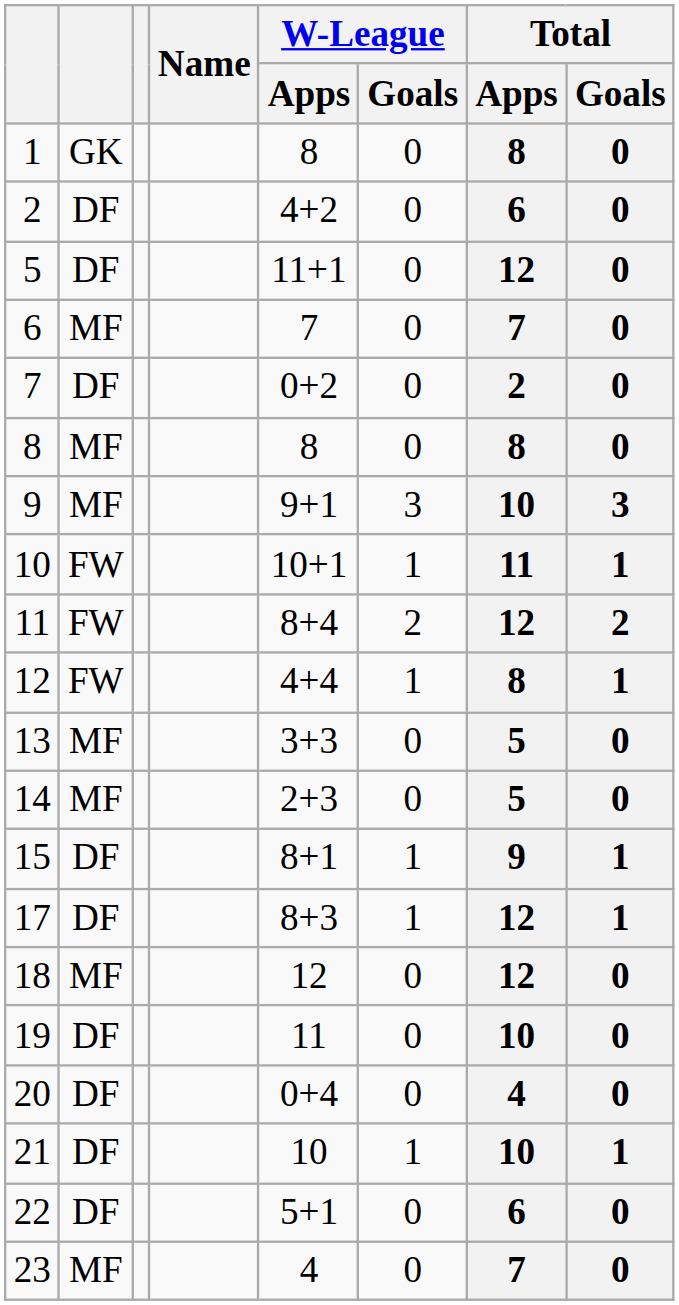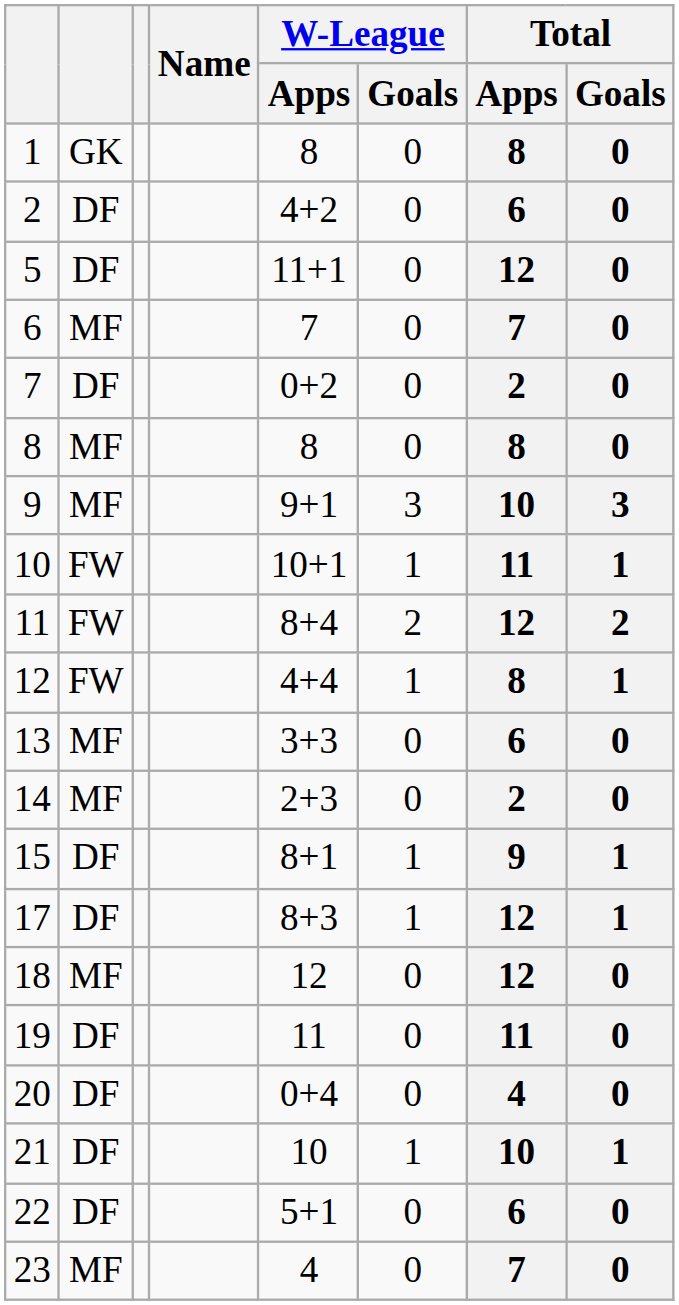 <table class="wikitable sortable" style="text-align:center;">
 <tr>
 <th rowspan="2"></th>
 <th rowspan="2"></th>
 <th rowspan="2"></th>
 <th rowspan="2">Name</th>
 <th colspan="2"><a href='#'>W-League</a></th>
 <th colspan="2">Total</th>
 </tr>
 <tr>
 <th>Apps</th>
 <th>Goals</th>
 <th>Apps</th>
 <th>Goals</th>
 </tr>
 <tr>
 <td>1</td>
 <td>GK</td>
 <td></td>
 <td align="left"><br></td>
 <td>8</td>
 <td>0<br></td>
 <th>8</th>
 <th>0</th>
 </tr>
 <tr>
 <td>2</td>
 <td>DF</td>
 <td></td>
 <td align="left"><br></td>
 <td>4+2</td>
 <td>0<br></td>
 <th>6</th>
 <th>0</th>
 </tr>
 <tr>
 <td>5</td>
 <td>DF</td>
 <td></td>
 <td align="left"><br></td>
 <td>11+1</td>
 <td>0<br></td>
 <th>12</th>
 <th>0</th>
 </tr>
 <tr>
 <td>6</td>
 <td>MF</td>
 <td></td>
 <td align="left"><br></td>
 <td>7</td>
 <td>0<br></td>
 <th>7</th>
 <th>0</th>
 </tr>
 <tr>
 <td>7</td>
 <td>DF</td>
 <td></td>
 <td align="left"><br></td>
 <td>0+2</td>
 <td>0<br></td>
 <th>2</th>
 <th>0</th>
 </tr>
 <tr>
 <td>8</td>
 <td>MF</td>
 <td></td>
 <td align="left"><br></td>
 <td>8</td>
 <td>0<br></td>
 <th>8</th>
 <th>0</th>
 </tr>
 <tr>
 <td>9</td>
 <td>MF</td>
 <td></td>
 <td align="left"><br></td>
 <td>9+1</td>
 <td>3<br></td>
 <th>10</th>
 <th>3</th>
 </tr>
 <tr>
 <td>10</td>
 <td>FW</td>
 <td></td>
 <td align="left"><br></td>
 <td>10+1</td>
 <td>1<br></td>
 <th>11</th>
 <th>1</th>
 </tr>
 <tr>
 <td>11</td>
 <td>FW</td>
 <td></td>
 <td align="left"><br></td>
 <td>8+4</td>
 <td>2<br></td>
 <th>12</th>
 <th>2</th>
 </tr>
 <tr>
 <td>12</td>
 <td>FW</td>
 <td></td>
 <td align="left"><br></td>
 <td>4+4</td>
 <td>1<br></td>
 <th>8</th>
 <th>1</th>
 </tr>
 <tr>
 <td>13</td>
 <td>MF</td>
 <td></td>
 <td align="left"><br></td>
 <td>3+3</td>
 <td>0<br></td>
-<th>5</th>
+<th>6</th>
 <th>0</th>
 </tr>
 <tr>
 <td>14</td>
 <td>MF</td>
 <td></td>
 <td align="left"><br></td>
 <td>2+3</td>
 <td>0<br></td>
-<th>5</th>
+<th>2</th>
 <th>0</th>
 </tr>
 <tr>
 <td>15</td>
 <td>DF</td>
 <td></td>
 <td align="left"><br></td>
 <td>8+1</td>
 <td>1<br></td>
 <th>9</th>
 <th>1</th>
 </tr>
 <tr>
 <td>17</td>
 <td>DF</td>
 <td></td>
 <td align="left"><br></td>
 <td>8+3</td>
 <td>1<br></td>
 <th>12</th>
 <th>1</th>
 </tr>
 <tr>
 <td>18</td>
 <td>MF</td>
 <td></td>
 <td align="left"><br></td>
 <td>12</td>
 <td>0<br></td>
 <th>12</th>
 <th>0</th>
 </tr>
 <tr>
 <td>19</td>
 <td>DF</td>
 <td></td>
 <td align="left"><br></td>
 <td>11</td>
 <td>0<br></td>
-<th>10</th>
+<th>11</th>
 <th>0</th>
 </tr>
 <tr>
 <td>20</td>
 <td>DF</td>
 <td></td>
 <td align="left"><br></td>
 <td>0+4</td>
 <td>0<br></td>
 <th>4</th>
 <th>0</th>
 </tr>
 <tr>
 <td>21</td>
 <td>DF</td>
 <td></td>
 <td align="left"><br></td>
 <td>10</td>
 <td>1<br></td>
 <th>10</th>
 <th>1</th>
 </tr>
 <tr>
 <td>22</td>
 <td>DF</td>
 <td></td>
 <td align="left"><br></td>
 <td>5+1</td>
 <td>0<br></td>
 <th>6</th>
 <th>0</th>
 </tr>
 <tr>
 <td>23</td>
 <td>MF</td>
 <td></td>
 <td align="left"><br></td>
 <td>4</td>
 <td>0<br></td>
 <th>7</th>
 <th>0</th>
 </tr>
 </table>
